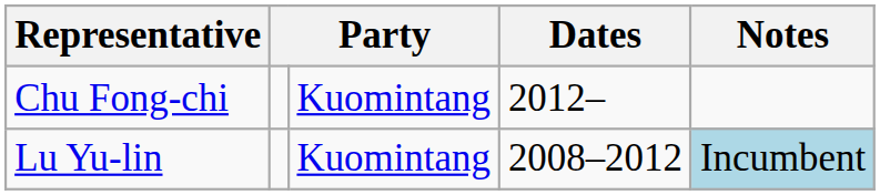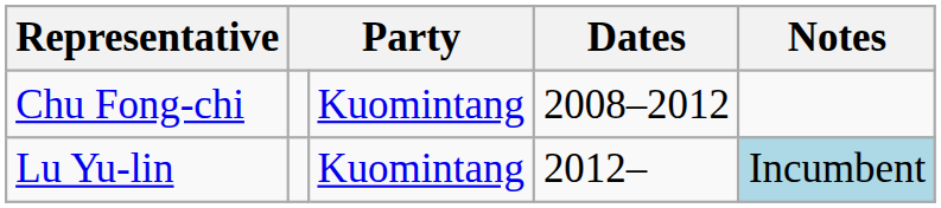 <table class=wikitable>
 <tr valign=bottom>
 <th>Representative</th>
 <th colspan="2">Party</th>
 <th>Dates</th>
 <th>Notes</th>
 </tr>
 <tr>
 <td><a href='#'>Chu Fong-chi</a></td>
 <td bgcolor=></td>
 <td><a href='#'>Kuomintang</a></td>
-<td>2012–</td>
+<td>2008–2012</td>
 <td></td>
 </tr>
 <tr>
 <td><a href='#'>Lu Yu-lin</a></td>
 <td bgcolor=></td>
 <td><a href='#'>Kuomintang</a></td>
-<td>2008–2012</td>
+<td>2012–</td>
 <td style="background: lightblue;">Incumbent</td>
 </tr>
 </table>
